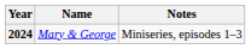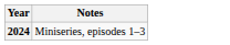 <table class="wikitable">
 <tr>
 <th>Year</th>
-<th>Name</th>
 <th>Notes</th>
 </tr>
 <tr>
 <th>2024</th>
-<td><em><a href='#'>Mary & George</a></em></td>
 <td>Miniseries, episodes 1–3</td>
 </tr>
 </table>
